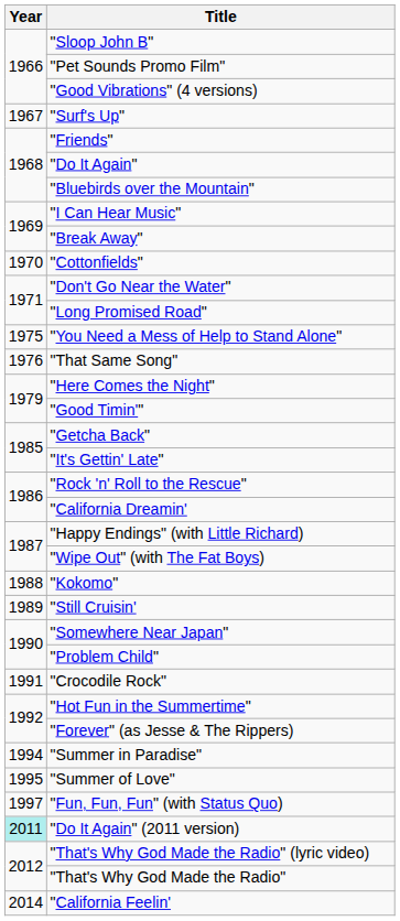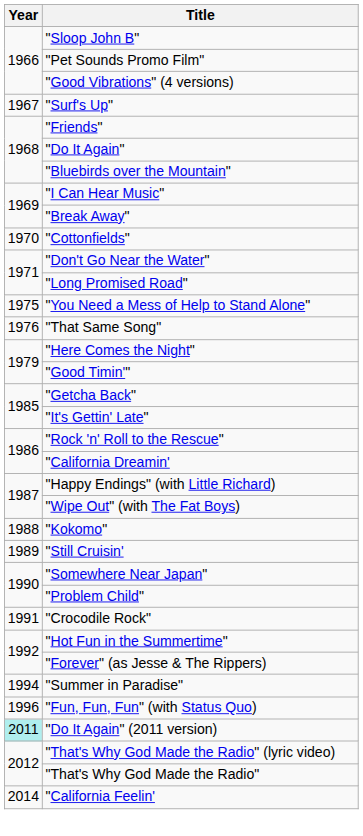 <table class="wikitable">
 <tr>
 <th>Year</th>
 <th style="width:22em;">Title</th>
 </tr>
 <tr>
 <td rowspan="3" style=" text-align:center;">1966</td>
 <td>"<a href='#'>Sloop John B</a>"</td>
 </tr>
 <tr>
 <td>"Pet Sounds Promo Film"</td>
 </tr>
 <tr>
 <td>"<a href='#'>Good Vibrations</a>" (4 versions)</td>
 </tr>
 <tr>
 <td style=" text-align:center;">1967</td>
 <td>"<a href='#'>Surf's Up</a>"</td>
 </tr>
 <tr>
 <td style=" text-align:center;" rowspan="3">1968</td>
 <td>"<a href='#'>Friends</a>"</td>
 </tr>
 <tr>
 <td>"<a href='#'>Do It Again</a>"</td>
 </tr>
 <tr>
 <td>"<a href='#'>Bluebirds over the Mountain</a>"</td>
 </tr>
 <tr>
 <td style=" text-align:center;" rowspan="2">1969</td>
 <td>"<a href='#'>I Can Hear Music</a>"</td>
 </tr>
 <tr>
 <td>"<a href='#'>Break Away</a>"</td>
 </tr>
 <tr>
 <td style=" text-align:center;" rowspan="1">1970</td>
 <td>"<a href='#'>Cottonfields</a>"</td>
 </tr>
 <tr>
 <td style=" text-align:center;" rowspan="2">1971</td>
 <td>"<a href='#'>Don't Go Near the Water</a>"</td>
 </tr>
 <tr>
 <td>"<a href='#'>Long Promised Road</a>"</td>
 </tr>
 <tr>
 <td style=" text-align:center;">1975</td>
 <td>"<a href='#'>You Need a Mess of Help to Stand Alone</a>"</td>
 </tr>
 <tr>
 <td style=" text-align:center;">1976</td>
 <td>"That Same Song"</td>
 </tr>
 <tr>
 <td style=" text-align:center;" rowspan="2">1979</td>
 <td>"<a href='#'>Here Comes the Night</a>"</td>
 </tr>
 <tr>
 <td>"<a href='#'>Good Timin'</a>"</td>
 </tr>
 <tr>
 <td style=" text-align:center;" rowspan="2">1985</td>
 <td>"<a href='#'>Getcha Back</a>"</td>
 </tr>
 <tr>
 <td>"<a href='#'>It's Gettin' Late</a>"</td>
 </tr>
 <tr>
 <td style=" text-align:center;" rowspan="2">1986</td>
 <td>"<a href='#'>Rock 'n' Roll to the Rescue</a>"</td>
 </tr>
 <tr>
 <td>"<a href='#'>California Dreamin'</a></td>
 </tr>
 <tr>
 <td style=" text-align:center;" rowspan="2">1987</td>
 <td>"Happy Endings" (with <a href='#'>Little Richard</a>)</td>
 </tr>
 <tr>
 <td>"<a href='#'>Wipe Out</a>" (with <a href='#'>The Fat Boys</a>)</td>
 </tr>
 <tr>
 <td style=" text-align:center;">1988</td>
 <td>"<a href='#'>Kokomo</a>"</td>
 </tr>
 <tr>
 <td style=" text-align:center;">1989</td>
 <td>"<a href='#'>Still Cruisin'</a></td>
 </tr>
 <tr>
 <td style=" text-align:center;" rowspan="2">1990</td>
 <td>"<a href='#'>Somewhere Near Japan</a>"</td>
 </tr>
 <tr>
 <td>"<a href='#'>Problem Child</a>"</td>
 </tr>
 <tr>
 <td style=" text-align:center;">1991</td>
 <td>"Crocodile Rock"</td>
 </tr>
 <tr>
 <td style=" text-align:center;" rowspan="2">1992</td>
 <td>"<a href='#'>Hot Fun in the Summertime</a>"</td>
 </tr>
 <tr>
 <td>"<a href='#'>Forever</a>" (as Jesse & The Rippers)</td>
 </tr>
 <tr>
 <td style=" text-align:center;">1994</td>
 <td>"Summer in Paradise"</td>
 </tr>
 <tr>
-<td style=" text-align:center;">1995</td>
-<td>"Summer of Love"</td>
-</tr>
-<tr>
-<td style=" text-align:center;">1997</td>
+<td style=" text-align:center;">1996</td>
 <td>"<a href='#'>Fun, Fun, Fun</a>" (with <a href='#'>Status Quo</a>)</td>
 </tr>
 <tr>
 <td style="background: paleturquoise;  text-align:center;">2011</td>
 <td>"<a href='#'>Do It Again</a>" (2011 version)</td>
 </tr>
 <tr>
 <td style=" text-align:center;" rowspan="2">2012</td>
 <td>"<a href='#'>That's Why God Made the Radio</a>" (lyric video)</td>
 </tr>
 <tr>
 <td>"That's Why God Made the Radio"</td>
 </tr>
 <tr>
 <td style=" text-align:center;">2014</td>
 <td>"<a href='#'>California Feelin'</a></td>
 </tr>
 </table>
